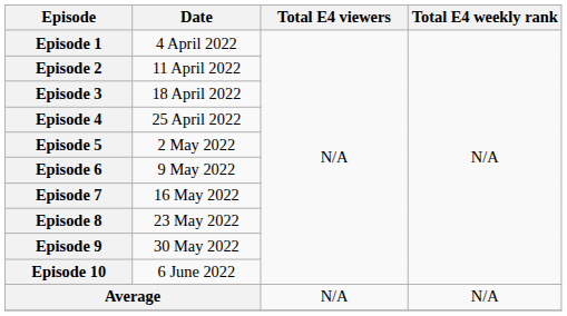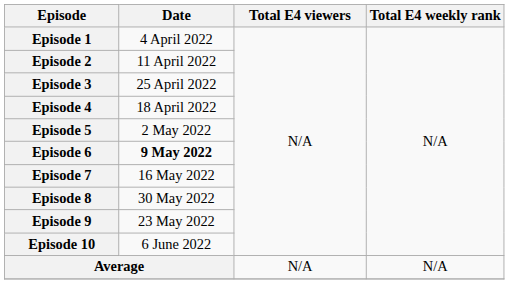 <table class="wikitable sortable" style="text-align:center">
 <tr>
 <th scope="col" style="width:120px;">Episode</th>
 <th scope="col" style="width:120px;">Date</th>
 <th scope="col" style="width:140px;">Total E4 viewers</th>
 <th>Total E4 weekly rank</th>
 </tr>
 <tr>
 <th scope="row">Episode 1</th>
 <td>4 April 2022</td>
 <td rowspan="10">N/A</td>
 <td rowspan="10">N/A</td>
 </tr>
 <tr>
 <th scope="row">Episode 2</th>
 <td>11 April 2022</td>
 </tr>
 <tr>
 <th scope="row">Episode 3</th>
-<td>18 April 2022</td>
+<td>25 April 2022</td>
 </tr>
 <tr>
 <th scope="row">Episode 4</th>
-<td>25 April 2022</td>
+<td>18 April 2022</td>
 </tr>
 <tr>
 <th scope="row">Episode 5</th>
 <td>2 May 2022</td>
 </tr>
 <tr>
 <th scope="row">Episode 6</th>
-<td>9 May 2022</td>
+<td><strong>9 May 2022</strong></td>
 </tr>
 <tr>
 <th scope="row">Episode 7</th>
 <td>16 May 2022</td>
 </tr>
 <tr>
 <th scope="row">Episode 8</th>
-<td>23 May 2022</td>
+<td>30 May 2022</td>
 </tr>
 <tr>
 <th scope="row">Episode 9</th>
-<td>30 May 2022</td>
+<td>23 May 2022</td>
 </tr>
 <tr>
 <th scope="row">Episode 10</th>
 <td>6 June 2022</td>
 </tr>
 <tr>
 <th scope="row" colspan="2">Average</th>
 <td>N/A</td>
 <td>N/A</td>
 </tr>
 <tr>
 </tr>
 </table>
